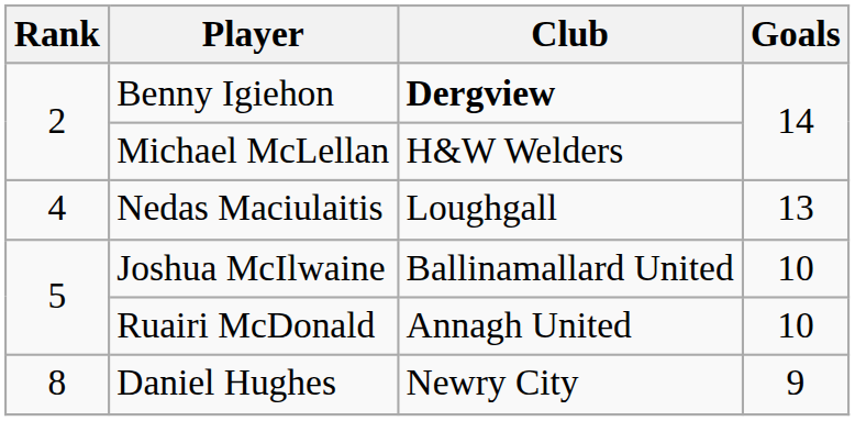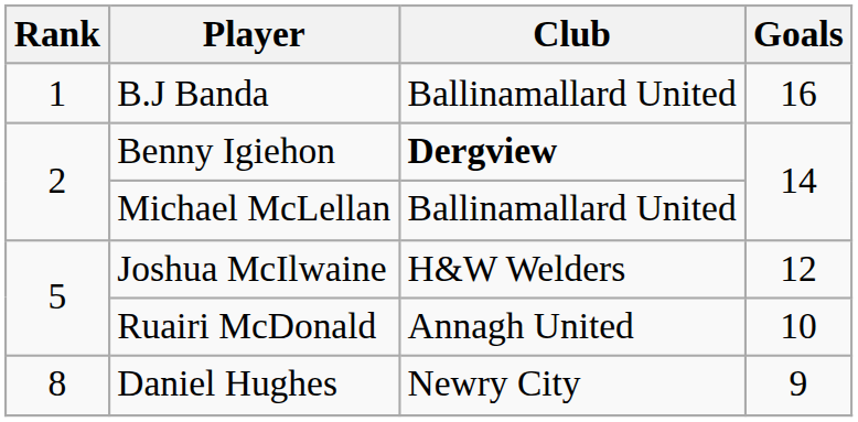 <table class="wikitable" style="text-align:center">
 <tr>
 <th>Rank</th>
 <th>Player</th>
 <th>Club</th>
 <th>Goals</th>
+</tr>
+<tr>
+<td>1</td>
+<td align="left"> B.J Banda</td>
+<td align="left">Ballinamallard United</td>
+<td>16</td>
 </tr>
 <tr>
 <td rowspan=2>2</td>
 <td align="left"> Benny Igiehon</td>
 <td align="left"><strong>Dergview</strong></td>
 <td rowspan=2>14</td>
 </tr>
 <tr>
 <td align="left"> Michael McLellan</td>
-<td align="left">H&W Welders</td>
-</tr>
-<tr>
-<td>4</td>
-<td align="left"> Nedas Maciulaitis</td>
-<td align="left">Loughgall</td>
-<td>13</td>
+<td align="left">Ballinamallard United</td>
 </tr>
 <tr>
 <td rowspan=2>5</td>
 <td align="left"> Joshua McIlwaine</td>
-<td align="left">Ballinamallard United</td>
-<td rowspwan=2>10</td>
+<td align="left">H&W Welders</td>
+<td rowspwan=2>12</td>
 </tr>
 <tr>
 <td align="left"> Ruairi McDonald</td>
 <td align="left">Annagh United</td>
 <td rowspan=1>10</td>
 </tr>
 <tr>
 <td>8</td>
 <td align="left"> Daniel Hughes</td>
 <td align="left">Newry City</td>
 <td>9</td>
 </tr>
 <tr>
 </tr>
 </table>
